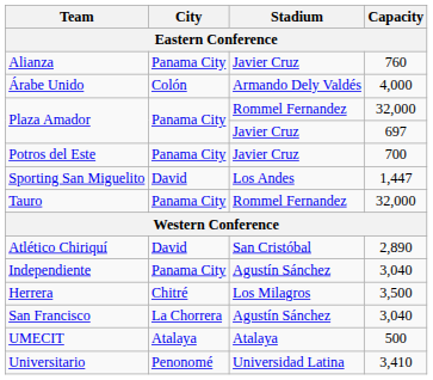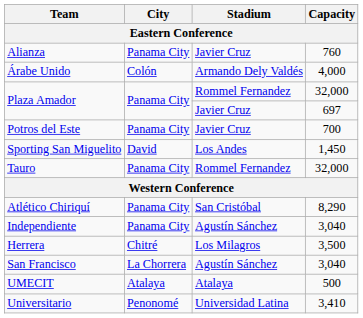 <table class="wikitable sortable" style="text-align: left;">
 <tr>
 <th>Team</th>
 <th>City</th>
 <th>Stadium</th>
 <th>Capacity</th>
 </tr>
 <tr>
 <th colspan=4>Eastern Conference</th>
 </tr>
 <tr>
 <td><a href='#'>Alianza</a></td>
 <td><a href='#'>Panama City</a></td>
 <td><a href='#'>Javier Cruz</a></td>
 <td align=center>760</td>
 </tr>
 <tr>
 <td><a href='#'>Árabe Unido</a></td>
 <td><a href='#'>Colón</a></td>
 <td><a href='#'>Armando Dely Valdés</a></td>
 <td align=center>4,000</td>
 </tr>
 <tr>
 <td rowspan=2><a href='#'>Plaza Amador</a></td>
 <td rowspan=2><a href='#'>Panama City</a></td>
 <td><a href='#'>Rommel Fernandez</a></td>
 <td align=center>32,000</td>
 </tr>
 <tr>
 <td><a href='#'>Javier Cruz</a></td>
 <td align=center>697</td>
 </tr>
 <tr>
 <td><a href='#'>Potros del Este</a></td>
 <td><a href='#'>Panama City</a></td>
 <td><a href='#'>Javier Cruz</a></td>
 <td align=center>700</td>
 </tr>
 <tr>
 <td><a href='#'>Sporting San Miguelito</a></td>
 <td><a href='#'>David</a></td>
 <td><a href='#'>Los Andes</a></td>
-<td align=center>1,447</td>
+<td align=center>1,450</td>
 </tr>
 <tr>
 <td><a href='#'>Tauro</a></td>
 <td><a href='#'>Panama City</a></td>
 <td><a href='#'>Rommel Fernandez</a></td>
 <td align=center>32,000</td>
 </tr>
 <tr>
 <th colspan=4>Western Conference</th>
 </tr>
 <tr>
 <td><a href='#'>Atlético Chiriquí</a></td>
-<td><a href='#'>David</a></td>
+<td><a href='#'>Panama City</a></td>
 <td><a href='#'>San Cristóbal</a></td>
-<td align=center>2,890</td>
+<td align=center>8,290</td>
 </tr>
 <tr>
 <td><a href='#'>Independiente</a></td>
 <td><a href='#'>Panama City</a></td>
 <td><a href='#'>Agustín Sánchez</a></td>
 <td align=center>3,040</td>
 </tr>
 <tr>
 <td><a href='#'>Herrera</a></td>
 <td><a href='#'>Chitré</a></td>
 <td><a href='#'>Los Milagros</a></td>
 <td align=center>3,500</td>
 </tr>
 <tr>
 <td><a href='#'>San Francisco</a></td>
 <td><a href='#'>La Chorrera</a></td>
 <td><a href='#'>Agustín Sánchez</a></td>
 <td align=center>3,040</td>
 </tr>
 <tr>
 <td><a href='#'>UMECIT</a></td>
 <td><a href='#'>Atalaya</a></td>
 <td><a href='#'>Atalaya</a></td>
 <td align=center>500</td>
 </tr>
 <tr>
 <td><a href='#'>Universitario</a></td>
 <td><a href='#'>Penonomé</a></td>
 <td><a href='#'>Universidad Latina</a></td>
 <td align=center>3,410</td>
 </tr>
 </table>
